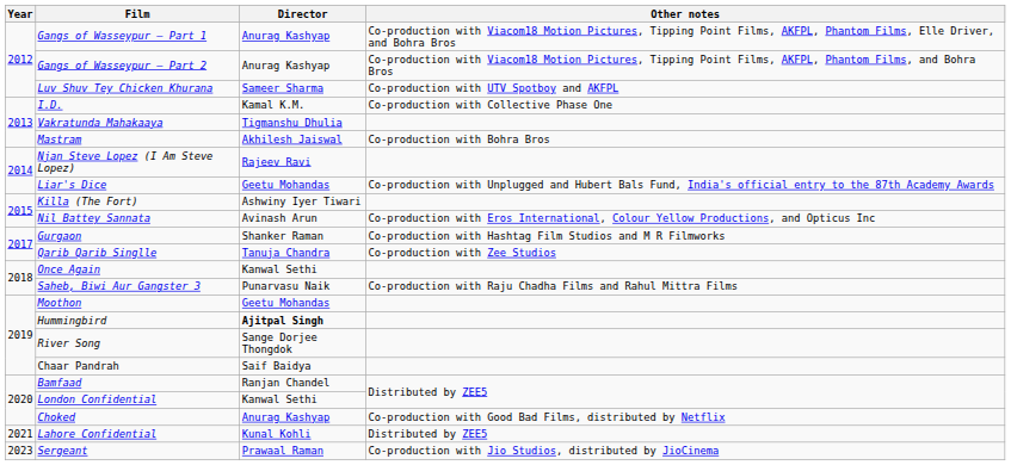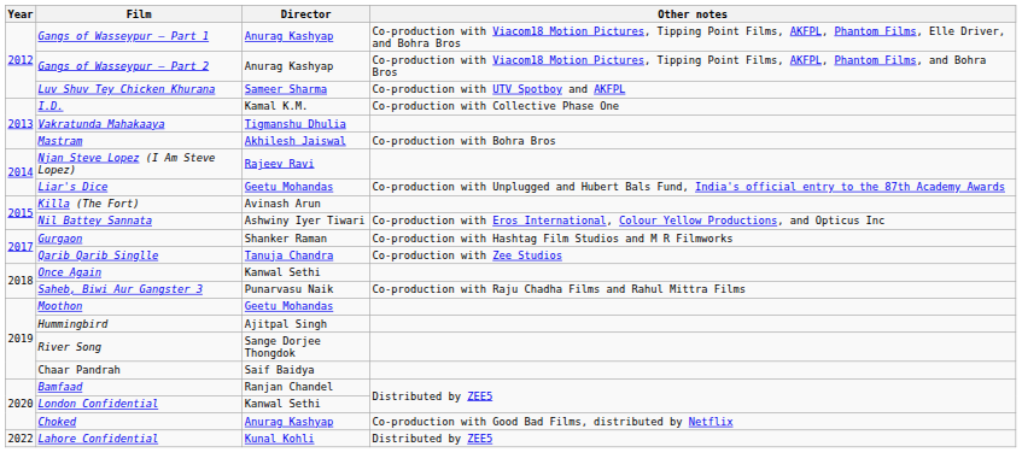 <table class="wikitable">
 <tr style="background:#ccc; text-align:center;">
 <th>Year</th>
 <th>Film</th>
 <th>Director</th>
 <th>Other notes</th>
 </tr>
 <tr>
 <td rowspan="3"><a href='#'>2012</a></td>
 <td><em><a href='#'>Gangs of Wasseypur – Part 1</a></em></td>
 <td><a href='#'>Anurag Kashyap</a></td>
 <td>Co-production with <a href='#'>Viacom18 Motion Pictures</a>, Tipping Point Films, <a href='#'>AKFPL</a>, <a href='#'>Phantom Films</a>, Elle Driver, and Bohra Bros</td>
 </tr>
 <tr>
 <td><em><a href='#'>Gangs of Wasseypur – Part 2</a></em></td>
 <td>Anurag Kashyap</td>
 <td>Co-production with <a href='#'>Viacom18 Motion Pictures</a>, Tipping Point Films, <a href='#'>AKFPL</a>, <a href='#'>Phantom Films</a>, and Bohra Bros</td>
 </tr>
 <tr>
 <td><em><a href='#'>Luv Shuv Tey Chicken Khurana</a></em></td>
 <td><a href='#'>Sameer Sharma</a></td>
 <td>Co-production with <a href='#'>UTV Spotboy</a> and <a href='#'>AKFPL</a></td>
 </tr>
 <tr>
 <td rowspan="3"><a href='#'>2013</a></td>
 <td><em><a href='#'>I.D.</a></em></td>
 <td>Kamal K.M.</td>
 <td>Co-production with Collective Phase One</td>
 </tr>
 <tr>
 <td><em><a href='#'>Vakratunda Mahakaaya</a></em></td>
 <td><a href='#'>Tigmanshu Dhulia</a></td>
 <td></td>
 </tr>
 <tr>
 <td><em><a href='#'>Mastram</a></em></td>
 <td><a href='#'>Akhilesh Jaiswal</a></td>
 <td>Co-production with Bohra Bros</td>
 </tr>
 <tr>
 <td rowspan="2"><a href='#'>2014</a></td>
 <td><em><a href='#'>Njan Steve Lopez</a> (I Am Steve Lopez)</em></td>
 <td><a href='#'>Rajeev Ravi</a></td>
 <td></td>
 </tr>
 <tr>
 <td><em><a href='#'>Liar's Dice</a></em></td>
 <td><a href='#'>Geetu Mohandas</a></td>
 <td>Co-production with Unplugged and Hubert Bals Fund, <a href='#'>India's official entry to the 87th Academy Awards</a></td>
 </tr>
 <tr>
 <td rowspan="2"><a href='#'>2015</a></td>
 <td><em><a href='#'>Killa</a> (The Fort)</em></td>
-<td>Ashwiny Iyer Tiwari</td>
+<td>Avinash Arun</td>
 <td></td>
 </tr>
 <tr>
 <td><em><a href='#'>Nil Battey Sannata</a></em></td>
-<td>Avinash Arun</td>
+<td>Ashwiny Iyer Tiwari</td>
 <td>Co-production with <a href='#'>Eros International</a>, <a href='#'>Colour Yellow Productions</a>, and Opticus Inc</td>
 </tr>
 <tr>
 <td rowspan="2"><a href='#'>2017</a></td>
 <td><em><a href='#'>Gurgaon</a></em></td>
 <td>Shanker Raman</td>
 <td>Co-production with Hashtag Film Studios and M R Filmworks</td>
 </tr>
 <tr>
 <td><em><a href='#'>Qarib Qarib Singlle</a></em></td>
 <td><a href='#'>Tanuja Chandra</a></td>
 <td>Co-production with <a href='#'>Zee Studios</a></td>
 </tr>
 <tr>
 <td rowspan="2">2018</td>
 <td><em><a href='#'>Once Again</a></em></td>
 <td>Kanwal Sethi</td>
 <td></td>
 </tr>
 <tr>
 <td><em><a href='#'>Saheb, Biwi Aur Gangster 3</a></em></td>
 <td>Punarvasu Naik</td>
 <td>Co-production with Raju Chadha Films and Rahul Mittra Films</td>
 </tr>
 <tr>
 <td rowspan="4">2019</td>
 <td><em><a href='#'>Moothon</a></em></td>
 <td><a href='#'>Geetu Mohandas</a></td>
 <td></td>
 </tr>
 <tr>
 <td><em>Hummingbird</em></td>
-<td><strong>Ajitpal Singh</strong></td>
+<td>Ajitpal Singh</td>
 <td></td>
 </tr>
 <tr>
 <td><em>River Song</em></td>
 <td>Sange Dorjee Thongdok</td>
 <td></td>
 </tr>
 <tr>
 <td>Chaar Pandrah</td>
 <td>Saif Baidya</td>
 <td></td>
 </tr>
 <tr>
 <td rowspan="3">2020</td>
 <td><em><a href='#'>Bamfaad</a></em></td>
 <td>Ranjan Chandel</td>
 <td rowspan="2">Distributed by <a href='#'>ZEE5</a></td>
 </tr>
 <tr>
 <td><em><a href='#'>London Confidential</a></em></td>
 <td>Kanwal Sethi</td>
 </tr>
 <tr>
 <td><em><a href='#'>Choked</a></em></td>
 <td><a href='#'>Anurag Kashyap</a></td>
 <td>Co-production with Good Bad Films, distributed by <a href='#'>Netflix</a></td>
 </tr>
 <tr>
-<td>2021</td>
+<td>2022</td>
 <td><em><a href='#'>Lahore Confidential</a></em></td>
 <td><a href='#'>Kunal Kohli</a></td>
 <td>Distributed by <a href='#'>ZEE5</a></td>
 </tr>
-<tr>
-<td>2023</td>
-<td><em><a href='#'>Sergeant</a></em></td>
-<td><a href='#'>Prawaal Raman</a></td>
-<td>Co-production with <a href='#'>Jio Studios</a>, distributed by <a href='#'>JioCinema</a></td>
-</tr>
 </table>
